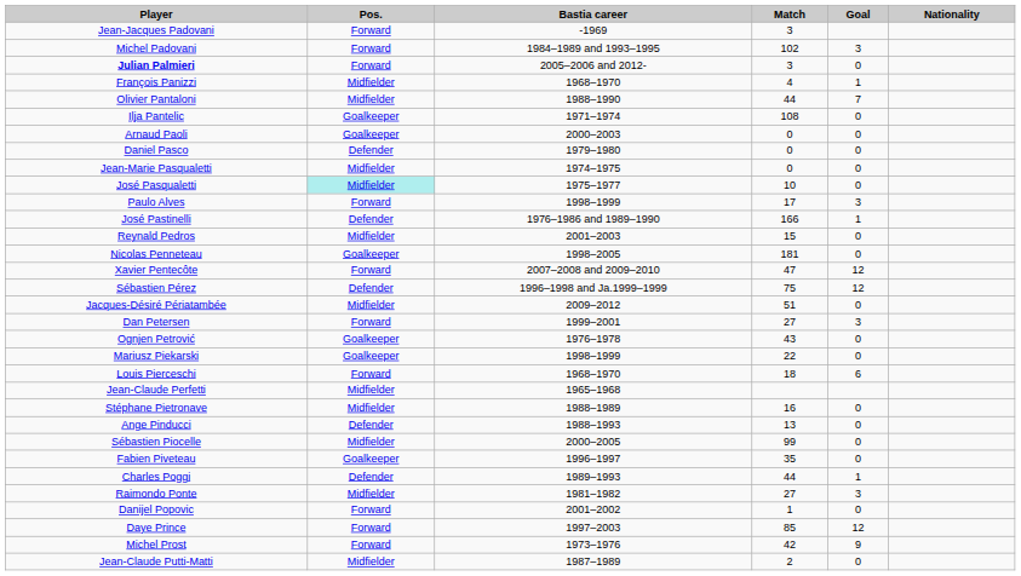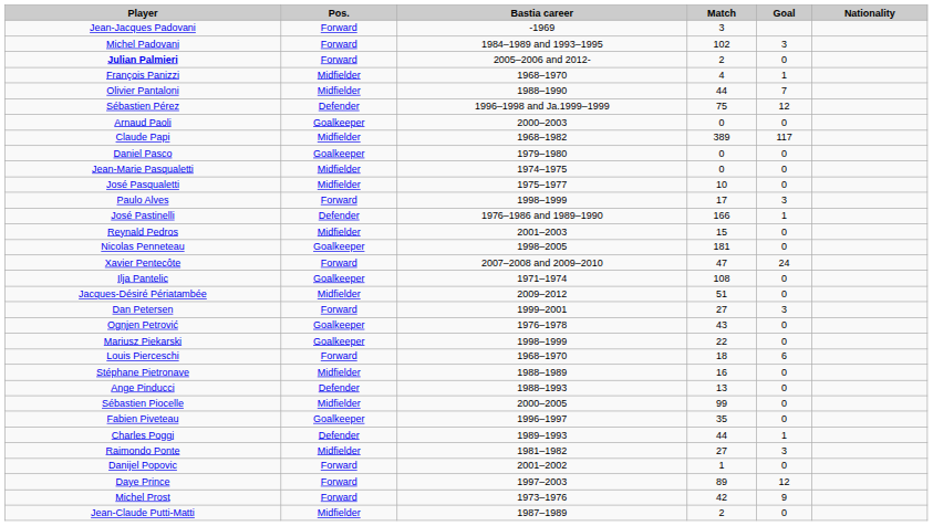 <table cellpadding="4" cellspacing="0" border="1" width="100%" style="text-align: center; font-size: 85%; border: gray solid 1px; border-collapse: collapse;" class="wikitable sortable">
 <tr bgcolor="#CCCCCC">
 <td align="center"><strong>Player</strong></td>
 <td align="center"><strong>Pos.</strong></td>
 <td align="center"><strong>Bastia career</strong></td>
 <td align="center"><strong>Match</strong></td>
 <td align="center"><strong>Goal</strong></td>
 <td align="center"><strong>Nationality</strong></td>
 </tr>
 <tr>
 <td><a href='#'>Jean-Jacques Padovani</a></td>
 <td><a href='#'>Forward</a></td>
 <td>-1969</td>
 <td>3</td>
 <td></td>
 <td></td>
 </tr>
 <tr>
 <td><a href='#'>Michel Padovani</a></td>
 <td><a href='#'>Forward</a></td>
 <td>1984–1989 and 1993–1995</td>
 <td>102</td>
 <td>3</td>
 <td></td>
 </tr>
 <tr>
 <td><strong><a href='#'>Julian Palmieri</a></strong></td>
 <td><a href='#'>Forward</a></td>
 <td>2005–2006 and 2012-</td>
-<td>3</td>
+<td>2</td>
 <td>0</td>
 <td></td>
 </tr>
 <tr>
 <td><a href='#'>François Panizzi</a></td>
 <td><a href='#'>Midfielder</a></td>
 <td>1968–1970</td>
 <td>4</td>
 <td>1</td>
 <td></td>
 </tr>
 <tr>
 <td><a href='#'>Olivier Pantaloni</a></td>
 <td><a href='#'>Midfielder</a></td>
 <td>1988–1990</td>
 <td>44</td>
 <td>7</td>
 <td></td>
 </tr>
 <tr>
-<td><a href='#'>Ilja Pantelic</a></td>
-<td><a href='#'>Goalkeeper</a></td>
-<td>1971–1974</td>
-<td>108</td>
-<td>0</td>
+<td><a href='#'>Sébastien Pérez</a></td>
+<td><a href='#'>Defender</a></td>
+<td>1996–1998 and Ja.1999–1999</td>
+<td>75</td>
+<td>12</td>
 <td></td>
 </tr>
 <tr>
 <td><a href='#'>Arnaud Paoli</a></td>
 <td><a href='#'>Goalkeeper</a></td>
 <td>2000–2003</td>
 <td>0</td>
 <td>0</td>
 <td></td>
 </tr>
 <tr>
+<td><a href='#'>Claude Papi</a></td>
+<td><a href='#'>Midfielder</a></td>
+<td>1968–1982</td>
+<td>389</td>
+<td>117</td>
+<td></td>
+</tr>
+<tr>
 <td><a href='#'>Daniel Pasco</a></td>
-<td><a href='#'>Defender</a></td>
+<td><a href='#'>Goalkeeper</a></td>
 <td>1979–1980</td>
 <td>0</td>
 <td>0</td>
 <td></td>
 </tr>
 <tr>
 <td><a href='#'>Jean-Marie Pasqualetti</a></td>
 <td><a href='#'>Midfielder</a></td>
 <td>1974–1975</td>
 <td>0</td>
 <td>0</td>
 <td></td>
 </tr>
 <tr>
 <td><a href='#'>José Pasqualetti</a></td>
-<td style="background: paleturquoise;"><a href='#'>Midfielder</a></td>
+<td><a href='#'>Midfielder</a></td>
 <td>1975–1977</td>
 <td>10</td>
 <td>0</td>
 <td></td>
 </tr>
 <tr>
 <td><a href='#'>Paulo Alves</a></td>
 <td><a href='#'>Forward</a></td>
 <td>1998–1999</td>
 <td>17</td>
 <td>3</td>
 <td></td>
 </tr>
 <tr>
 <td><a href='#'>José Pastinelli</a></td>
 <td><a href='#'>Defender</a></td>
 <td>1976–1986 and 1989–1990</td>
 <td>166</td>
 <td>1</td>
 <td></td>
 </tr>
 <tr>
 <td><a href='#'>Reynald Pedros</a></td>
 <td><a href='#'>Midfielder</a></td>
 <td>2001–2003</td>
 <td>15</td>
 <td>0</td>
 <td></td>
 </tr>
 <tr>
 <td><a href='#'>Nicolas Penneteau</a></td>
 <td><a href='#'>Goalkeeper</a></td>
 <td>1998–2005</td>
 <td>181</td>
 <td>0</td>
 <td></td>
 </tr>
 <tr>
 <td><a href='#'>Xavier Pentecôte</a></td>
 <td><a href='#'>Forward</a></td>
 <td>2007–2008 and 2009–2010</td>
 <td>47</td>
-<td>12</td>
+<td>24</td>
 <td></td>
 </tr>
 <tr>
-<td><a href='#'>Sébastien Pérez</a></td>
-<td><a href='#'>Defender</a></td>
-<td>1996–1998 and Ja.1999–1999</td>
-<td>75</td>
-<td>12</td>
+<td><a href='#'>Ilja Pantelic</a></td>
+<td><a href='#'>Goalkeeper</a></td>
+<td>1971–1974</td>
+<td>108</td>
+<td>0</td>
 <td></td>
 </tr>
 <tr>
 <td><a href='#'>Jacques-Désiré Périatambée</a></td>
 <td><a href='#'>Midfielder</a></td>
 <td>2009–2012</td>
 <td>51</td>
 <td>0</td>
 <td></td>
 </tr>
 <tr>
 <td><a href='#'>Dan Petersen</a></td>
 <td><a href='#'>Forward</a></td>
 <td>1999–2001</td>
 <td>27</td>
 <td>3</td>
 <td></td>
 </tr>
 <tr>
 <td><a href='#'>Ognjen Petrović</a></td>
 <td><a href='#'>Goalkeeper</a></td>
 <td>1976–1978</td>
 <td>43</td>
 <td>0</td>
 <td></td>
 </tr>
 <tr>
 <td><a href='#'>Mariusz Piekarski</a></td>
 <td><a href='#'>Goalkeeper</a></td>
 <td>1998–1999</td>
 <td>22</td>
 <td>0</td>
 <td></td>
 </tr>
 <tr>
 <td><a href='#'>Louis Pierceschi</a></td>
 <td><a href='#'>Forward</a></td>
 <td>1968–1970</td>
 <td>18</td>
 <td>6</td>
-<td></td>
-</tr>
-<tr>
-<td><a href='#'>Jean-Claude Perfetti</a></td>
-<td><a href='#'>Midfielder</a></td>
-<td>1965–1968</td>
-<td></td>
-<td></td>
 <td></td>
 </tr>
 <tr>
 <td><a href='#'>Stéphane Pietronave</a></td>
 <td><a href='#'>Midfielder</a></td>
 <td>1988–1989</td>
 <td>16</td>
 <td>0</td>
 <td></td>
 </tr>
 <tr>
 <td><a href='#'>Ange Pinducci</a></td>
 <td><a href='#'>Defender</a></td>
 <td>1988–1993</td>
 <td>13</td>
 <td>0</td>
 <td></td>
 </tr>
 <tr>
 <td><a href='#'>Sébastien Piocelle</a></td>
 <td><a href='#'>Midfielder</a></td>
 <td>2000–2005</td>
 <td>99</td>
 <td>0</td>
 <td></td>
 </tr>
 <tr>
 <td><a href='#'>Fabien Piveteau</a></td>
 <td><a href='#'>Goalkeeper</a></td>
 <td>1996–1997</td>
 <td>35</td>
 <td>0</td>
 <td></td>
 </tr>
 <tr>
 <td><a href='#'>Charles Poggi</a></td>
 <td><a href='#'>Defender</a></td>
 <td>1989–1993</td>
 <td>44</td>
 <td>1</td>
 <td></td>
 </tr>
 <tr>
 <td><a href='#'>Raimondo Ponte</a></td>
 <td><a href='#'>Midfielder</a></td>
 <td>1981–1982</td>
 <td>27</td>
 <td>3</td>
 <td></td>
 </tr>
 <tr>
 <td><a href='#'>Danijel Popovic</a></td>
 <td><a href='#'>Forward</a></td>
 <td>2001–2002</td>
 <td>1</td>
 <td>0</td>
 <td></td>
 </tr>
 <tr>
 <td><a href='#'>Daye Prince</a></td>
 <td><a href='#'>Forward</a></td>
 <td>1997–2003</td>
-<td>85</td>
+<td>89</td>
 <td>12</td>
 <td></td>
 </tr>
 <tr>
 <td><a href='#'>Michel Prost</a></td>
 <td><a href='#'>Forward</a></td>
 <td>1973–1976</td>
 <td>42</td>
 <td>9</td>
 <td></td>
 </tr>
 <tr>
 <td><a href='#'>Jean-Claude Putti-Matti</a></td>
 <td><a href='#'>Midfielder</a></td>
 <td>1987–1989</td>
 <td>2</td>
 <td>0</td>
 <td></td>
 </tr>
 </table>
